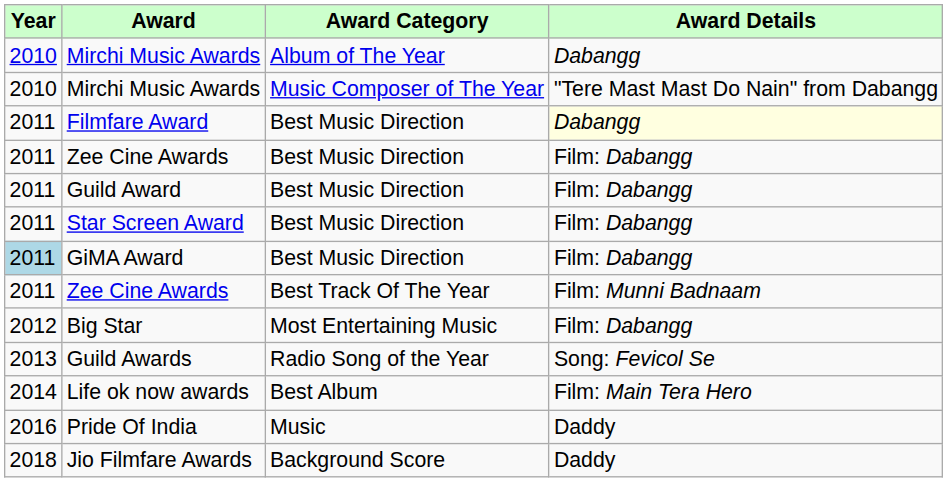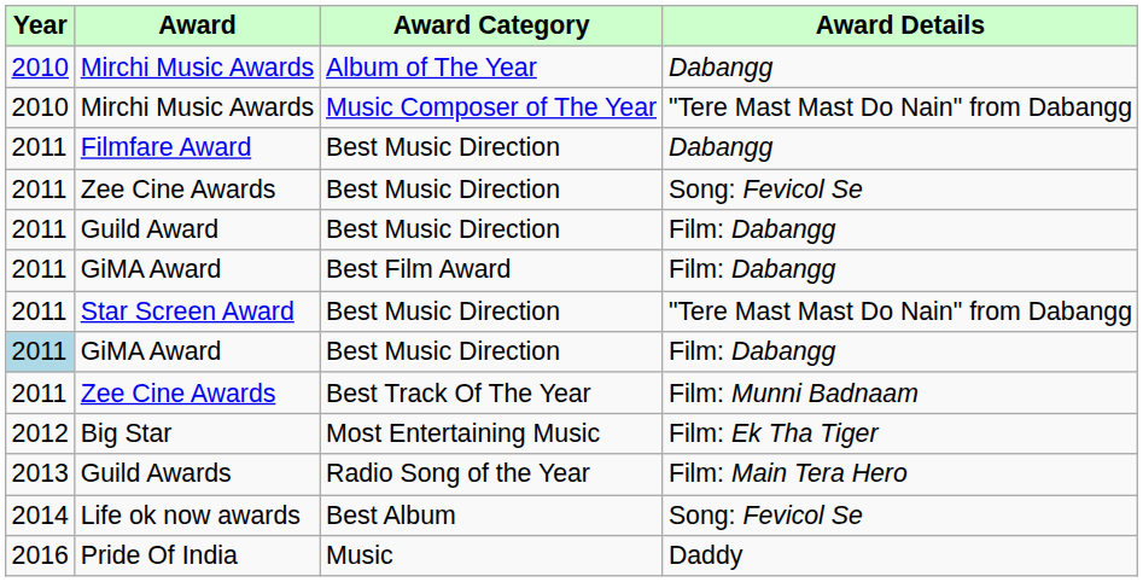 <table class="wikitable sortable">
 <tr>
 <th style="background:#cfc; text-align:center;"><strong>Year</strong></th>
 <th style="background:#cfc; text-align:center;"><strong>Award</strong></th>
 <th style="background:#cfc; text-align:center;"><strong>Award Category</strong></th>
 <th style="background:#cfc; text-align:center;"><strong>Award Details</strong></th>
 </tr>
 <tr>
 <td><a href='#'>2010</a></td>
 <td><a href='#'>Mirchi Music Awards</a></td>
 <td><a href='#'>Album of The Year</a></td>
 <td><em>Dabangg</em></td>
 </tr>
 <tr>
 <td>2010</td>
 <td>Mirchi Music Awards</td>
 <td><a href='#'>Music Composer of The Year</a></td>
 <td>"Tere Mast Mast Do Nain" from Dabangg</td>
 </tr>
 <tr>
 <td>2011</td>
 <td><a href='#'>Filmfare Award</a></td>
 <td>Best Music Direction</td>
-<td style="background: lightyellow;"><em>Dabangg</em></td>
+<td><em>Dabangg</em></td>
 </tr>
 <tr>
 <td>2011</td>
 <td>Zee Cine Awards</td>
 <td>Best Music Direction</td>
-<td>Film: <em>Dabangg</em></td>
+<td>Song: <em>Fevicol Se</em></td>
 </tr>
 <tr>
 <td>2011</td>
 <td>Guild Award</td>
 <td>Best Music Direction</td>
 <td>Film: <em>Dabangg</em></td>
 </tr>
 <tr>
 <td>2011</td>
+<td>GiMA Award</td>
+<td>Best Film Award</td>
+<td>Film: <em>Dabangg</em></td>
+</tr>
+<tr>
+<td>2011</td>
 <td><a href='#'>Star Screen Award</a></td>
 <td>Best Music Direction</td>
-<td>Film: <em>Dabangg</em></td>
+<td>"Tere Mast Mast Do Nain" from Dabangg</td>
 </tr>
 <tr>
 <td style="background: lightblue;">2011</td>
 <td>GiMA Award</td>
 <td>Best Music Direction</td>
 <td>Film: <em>Dabangg</em></td>
 </tr>
 <tr>
 <td>2011</td>
 <td><a href='#'>Zee Cine Awards</a></td>
 <td>Best Track Of The Year</td>
 <td>Film: <em>Munni Badnaam</em></td>
 </tr>
 <tr>
 <td>2012</td>
 <td>Big Star</td>
 <td>Most Entertaining Music</td>
-<td>Film: <em>Dabangg</em></td>
+<td>Film: <em>Ek Tha Tiger</em></td>
 </tr>
 <tr>
 <td>2013</td>
 <td>Guild Awards</td>
 <td>Radio Song of the Year</td>
-<td>Song: <em>Fevicol Se</em></td>
+<td>Film: <em>Main Tera Hero</em></td>
 </tr>
 <tr>
 <td>2014</td>
 <td>Life ok now awards</td>
 <td>Best Album</td>
-<td>Film: <em>Main Tera Hero</em></td>
+<td>Song: <em>Fevicol Se</em></td>
 </tr>
 <tr>
 <td>2016</td>
 <td>Pride Of India</td>
 <td>Music</td>
 <td>Daddy</td>
 </tr>
-<tr>
-<td>2018</td>
-<td>Jio Filmfare Awards</td>
-<td>Background Score</td>
-<td>Daddy</td>
-</tr>
 </table>
